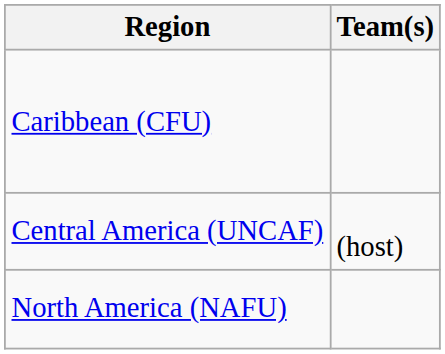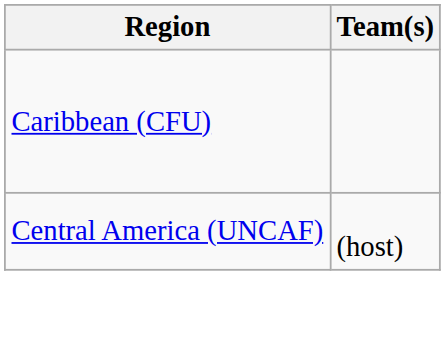 <table class=wikitable>
 <tr>
 <th>Region</th>
 <th>Team(s)</th>
 </tr>
 <tr>
 <td><a href='#'>Caribbean (CFU)</a></td>
 <td> <br><br><br> <br></td>
 </tr>
 <tr>
 <td><a href='#'>Central America (UNCAF)</a></td>
 <td><br>  (host)</td>
 </tr>
-<tr>
-<td><a href='#'>North America (NAFU)</a></td>
-<td><br><br></td>
-</tr>
 </table>
